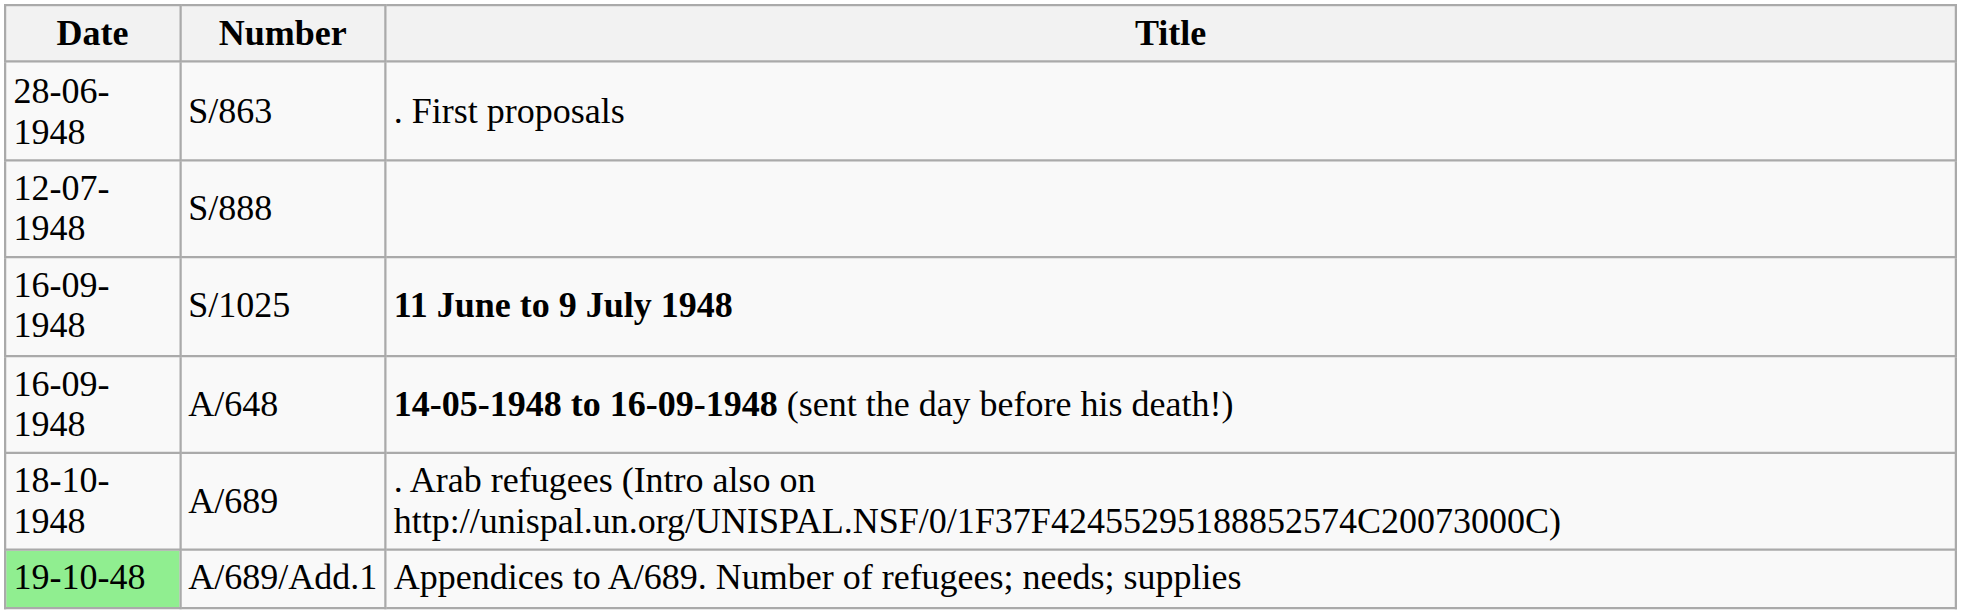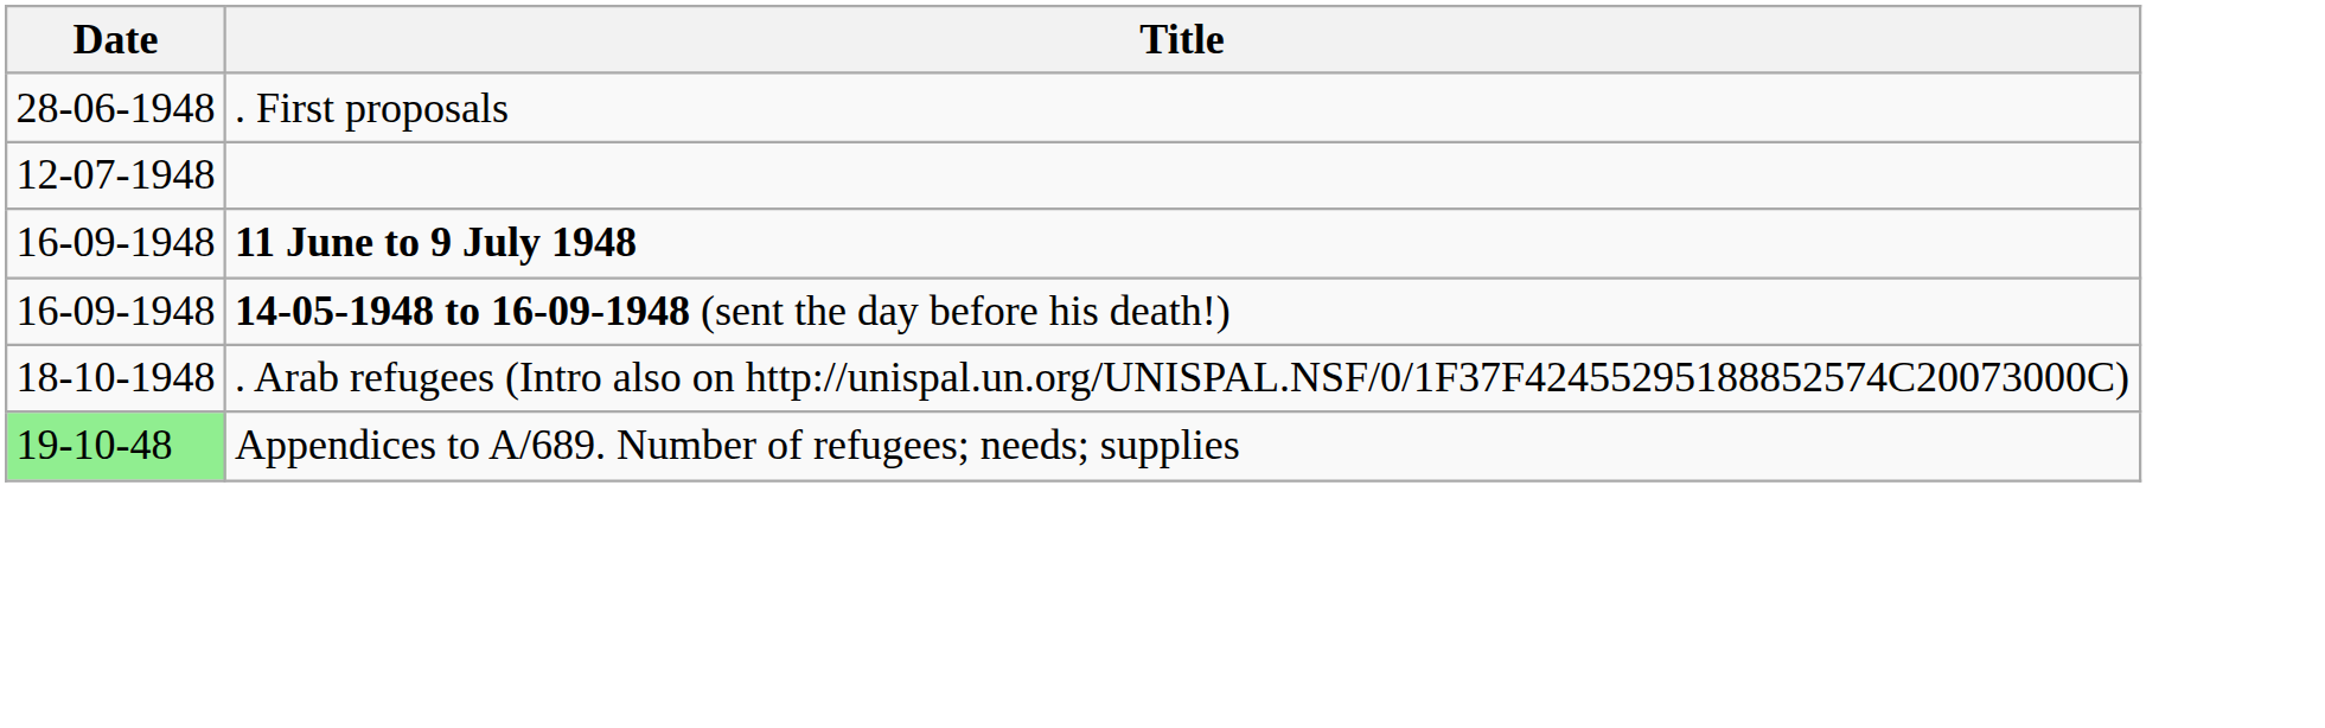 <table class="wikitable">
 <tr>
 <th>Date</th>
-<th>Number</th>
 <th>Title</th>
 </tr>
 <tr>
 <td>28-06-1948</td>
-<td>S/863</td>
 <td>. First proposals</td>
 </tr>
 <tr>
 <td>12-07-1948</td>
-<td>S/888</td>
 <td></td>
 </tr>
 <tr>
 <td>16-09-1948</td>
-<td>S/1025</td>
 <td> <strong>11 June to 9 July 1948</strong></td>
 </tr>
 <tr>
 <td>16-09-1948</td>
-<td>A/648</td>
 <td> <strong>14-05-1948 to 16-09-1948</strong> (sent the day before his death!)</td>
 </tr>
 <tr>
 <td>18-10-1948</td>
-<td>A/689</td>
 <td>. Arab refugees (Intro also on http://unispal.un.org/UNISPAL.NSF/0/1F37F42455295188852574C20073000C)</td>
 </tr>
 <tr>
 <td style="background: lightgreen;">19-10-48</td>
-<td>A/689/Add.1</td>
 <td>Appendices to A/689. Number of refugees; needs; supplies</td>
 </tr>
 </table>
